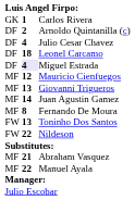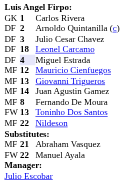 <table style="font-size: 90%" cellspacing="0" cellpadding="0" align=right>
 <tr>
 <td colspan="4"><strong>Luis Angel Firpo:</strong></td>
 </tr>
 <tr>
 <th width="25"></th>
 <th width="25"></th>
 </tr>
 <tr>
 <td>GK</td>
 <td><strong>1</strong></td>
 <td> Carlos Rivera</td>
 </tr>
 <tr>
 <td>DF</td>
 <td><strong>2</strong></td>
 <td> Arnoldo Quintanilla (<a href='#'>c</a>)</td>
 </tr>
 <tr>
 <td>DF</td>
-<td><strong>4</strong></td>
+<td><strong>3</strong></td>
 <td> Julio Cesar Chavez</td>
 </tr>
 <tr>
 <td>DF</td>
 <td><strong>18</strong></td>
 <td> <a href='#'>Leonel Carcamo</a></td>
 </tr>
 <tr>
 <td>DF</td>
 <td style="background: lavender;"><strong>4</strong></td>
 <td> Miguel Estrada</td>
 </tr>
 <tr>
 <td>MF</td>
 <td><strong>12</strong></td>
 <td> <a href='#'>Mauricio Cienfuegos</a></td>
 </tr>
 <tr>
 <td>MF</td>
 <td><strong>13</strong></td>
 <td> <a href='#'>Giovanni Trigueros</a></td>
 </tr>
 <tr>
 <td>MF</td>
 <td><strong>14</strong></td>
 <td> Juan Agustin Gamez</td>
 </tr>
 <tr>
 <td>MF</td>
 <td><strong>8</strong></td>
 <td> Fernando De Moura</td>
 </tr>
 <tr>
 <td>FW</td>
 <td><strong>13</strong></td>
 <td> <a href='#'>Toninho Dos Santos</a></td>
 </tr>
 <tr>
-<td>FW</td>
+<td>MF</td>
 <td><strong>22</strong></td>
 <td> <a href='#'>Nildeson</a></td>
 </tr>
 <tr>
 <td colspan=3><strong>Substitutes:</strong></td>
 </tr>
 <tr>
 <td>MF</td>
 <td><strong>21</strong></td>
 <td> Abraham Vasquez</td>
 </tr>
 <tr>
-<td>MF</td>
+<td>FW</td>
 <td><strong>22</strong></td>
 <td> Manuel Ayala</td>
 </tr>
 <tr>
 <td colspan=3><strong>Manager:</strong></td>
 </tr>
 <tr>
 <td colspan=4> <a href='#'>Julio Escobar</a></td>
 </tr>
 </table>
